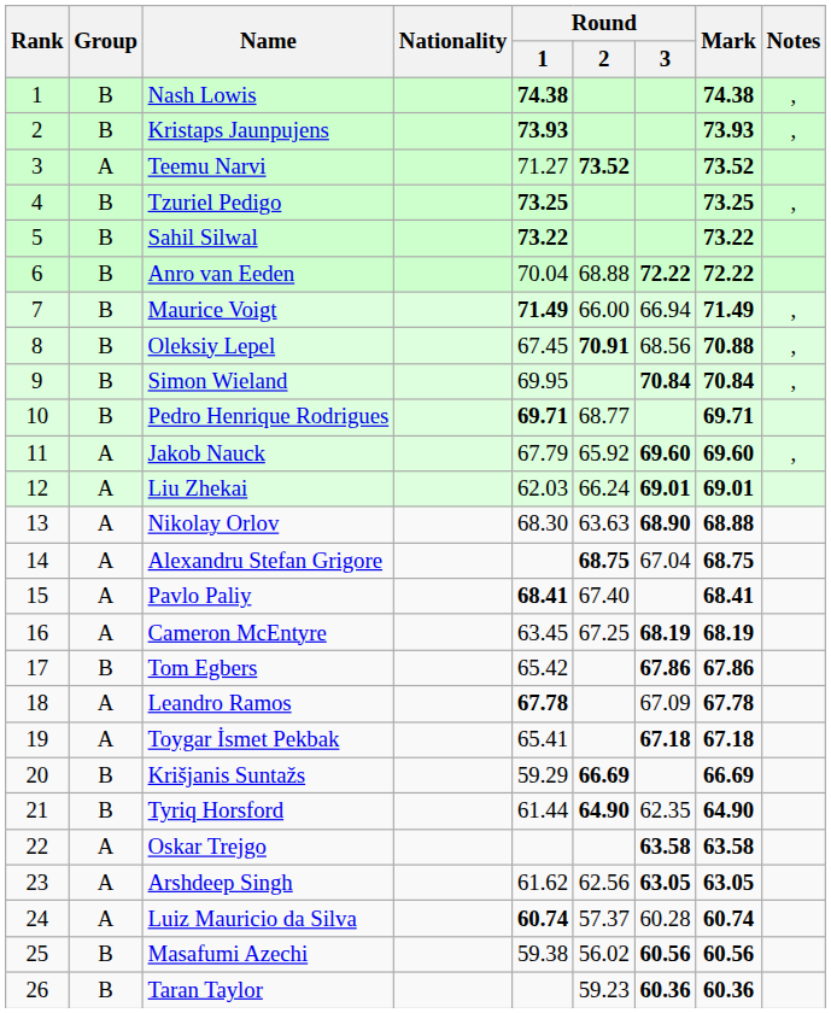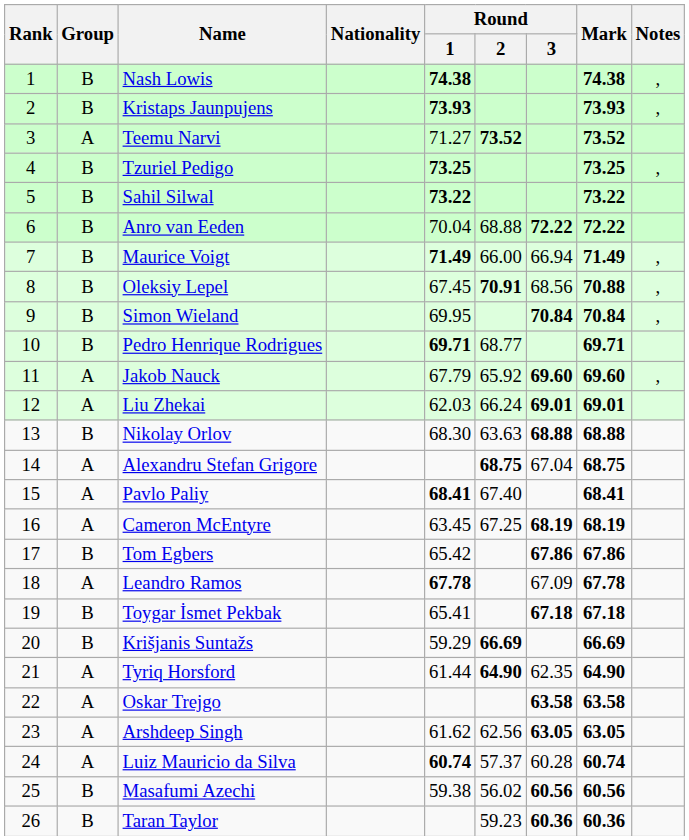 <table class="wikitable sortable" style="text-align:center">
 <tr>
 <th rowspan=2>Rank</th>
 <th rowspan=2>Group</th>
 <th rowspan=2>Name</th>
 <th rowspan=2>Nationality</th>
 <th colspan=3>Round</th>
 <th rowspan=2>Mark</th>
 <th rowspan=2>Notes</th>
 </tr>
 <tr>
 <th>1</th>
 <th>2</th>
 <th>3</th>
 </tr>
 <tr bgcolor="ccffcc">
 <td>1</td>
 <td>B</td>
 <td align="left"><a href='#'>Nash Lowis</a></td>
 <td align="left"></td>
 <td><strong>74.38</strong></td>
 <td></td>
 <td></td>
 <td><strong>74.38</strong></td>
 <td>, </td>
 </tr>
 <tr bgcolor="ccffcc">
 <td>2</td>
 <td>B</td>
 <td align="left"><a href='#'>Kristaps Jaunpujens</a></td>
 <td align="left"></td>
 <td><strong>73.93</strong></td>
 <td></td>
 <td></td>
 <td><strong>73.93</strong></td>
 <td>, </td>
 </tr>
 <tr bgcolor="ccffcc">
 <td>3</td>
 <td>A</td>
 <td align="left"><a href='#'>Teemu Narvi</a></td>
 <td align="left"></td>
 <td>71.27</td>
 <td><strong>73.52</strong></td>
 <td></td>
 <td><strong>73.52</strong></td>
 <td></td>
 </tr>
 <tr bgcolor="ccffcc">
 <td>4</td>
 <td>B</td>
 <td align="left"><a href='#'>Tzuriel Pedigo</a></td>
 <td align="left"></td>
 <td><strong>73.25</strong></td>
 <td></td>
 <td></td>
 <td><strong>73.25</strong></td>
 <td>, </td>
 </tr>
 <tr bgcolor="ccffcc">
 <td>5</td>
 <td>B</td>
 <td align="left"><a href='#'>Sahil Silwal</a></td>
 <td align="left"></td>
 <td><strong>73.22</strong></td>
 <td></td>
 <td></td>
 <td><strong>73.22</strong></td>
 <td></td>
 </tr>
 <tr bgcolor="ccffcc">
 <td>6</td>
 <td>B</td>
 <td align="left"><a href='#'>Anro van Eeden</a></td>
 <td align="left"></td>
 <td>70.04</td>
 <td>68.88</td>
 <td><strong>72.22</strong></td>
 <td><strong>72.22</strong></td>
 <td></td>
 </tr>
 <tr bgcolor="ddffdd">
 <td>7</td>
 <td>B</td>
 <td align="left"><a href='#'>Maurice Voigt</a></td>
 <td align="left"></td>
 <td><strong>71.49</strong></td>
 <td>66.00</td>
 <td>66.94</td>
 <td><strong>71.49</strong></td>
 <td>, </td>
 </tr>
 <tr bgcolor="ddffdd">
 <td>8</td>
 <td>B</td>
 <td align="left"><a href='#'>Oleksiy Lepel</a></td>
 <td align="left"></td>
 <td>67.45</td>
 <td><strong>70.91</strong></td>
 <td>68.56</td>
 <td><strong>70.88</strong></td>
 <td>, </td>
 </tr>
 <tr bgcolor="ddffdd">
 <td>9</td>
 <td>B</td>
 <td align="left"><a href='#'>Simon Wieland</a></td>
 <td align="left"></td>
 <td>69.95</td>
 <td></td>
 <td><strong>70.84</strong></td>
 <td><strong>70.84</strong></td>
 <td>, </td>
 </tr>
 <tr bgcolor="ddffdd">
 <td>10</td>
 <td>B</td>
 <td align="left"><a href='#'>Pedro Henrique Rodrigues</a></td>
 <td align="left"></td>
 <td><strong>69.71</strong></td>
 <td>68.77</td>
 <td></td>
 <td><strong>69.71</strong></td>
 <td></td>
 </tr>
 <tr bgcolor="ddffdd">
 <td>11</td>
 <td>A</td>
 <td align="left"><a href='#'>Jakob Nauck</a></td>
 <td align="left"></td>
 <td>67.79</td>
 <td>65.92</td>
 <td><strong>69.60</strong></td>
 <td><strong>69.60</strong></td>
 <td>, </td>
 </tr>
 <tr bgcolor="ddffdd">
 <td>12</td>
 <td>A</td>
 <td align="left"><a href='#'>Liu Zhekai</a></td>
 <td align="left"></td>
 <td>62.03</td>
 <td>66.24</td>
 <td><strong>69.01</strong></td>
 <td><strong>69.01</strong></td>
 <td></td>
 </tr>
 <tr>
 <td>13</td>
-<td>A</td>
+<td>B</td>
 <td align="left"><a href='#'>Nikolay Orlov</a></td>
 <td align="left"></td>
 <td>68.30</td>
 <td>63.63</td>
-<td><strong>68.90</strong></td>
+<td><strong>68.88</strong></td>
 <td><strong>68.88</strong></td>
 <td></td>
 </tr>
 <tr>
 <td>14</td>
 <td>A</td>
 <td align="left"><a href='#'>Alexandru Stefan Grigore</a></td>
 <td align="left"></td>
 <td></td>
 <td><strong>68.75</strong></td>
 <td>67.04</td>
 <td><strong>68.75</strong></td>
 <td></td>
 </tr>
 <tr>
 <td>15</td>
 <td>A</td>
 <td align="left"><a href='#'>Pavlo Paliy</a></td>
 <td align="left"></td>
 <td><strong>68.41</strong></td>
 <td>67.40</td>
 <td></td>
 <td><strong>68.41</strong></td>
 <td></td>
 </tr>
 <tr>
 <td>16</td>
 <td>A</td>
 <td align="left"><a href='#'>Cameron McEntyre</a></td>
 <td align="left"></td>
 <td>63.45</td>
 <td>67.25</td>
 <td><strong>68.19</strong></td>
 <td><strong>68.19</strong></td>
 <td></td>
 </tr>
 <tr>
 <td>17</td>
 <td>B</td>
 <td align="left"><a href='#'>Tom Egbers</a></td>
 <td align="left"></td>
 <td>65.42</td>
 <td></td>
 <td><strong>67.86</strong></td>
 <td><strong>67.86</strong></td>
 <td></td>
 </tr>
 <tr>
 <td>18</td>
 <td>A</td>
 <td align="left"><a href='#'>Leandro Ramos</a></td>
 <td align="left"></td>
 <td><strong>67.78</strong></td>
 <td></td>
 <td>67.09</td>
 <td><strong>67.78</strong></td>
 <td></td>
 </tr>
 <tr>
 <td>19</td>
-<td>A</td>
+<td>B</td>
 <td align="left"><a href='#'>Toygar İsmet Pekbak</a></td>
 <td align="left"></td>
 <td>65.41</td>
 <td></td>
 <td><strong>67.18</strong></td>
 <td><strong>67.18</strong></td>
 <td></td>
 </tr>
 <tr>
 <td>20</td>
 <td>B</td>
 <td align="left"><a href='#'>Krišjanis Suntažs</a></td>
 <td align="left"></td>
 <td>59.29</td>
 <td><strong>66.69</strong></td>
 <td></td>
 <td><strong>66.69</strong></td>
 <td></td>
 </tr>
 <tr>
 <td>21</td>
-<td>B</td>
+<td>A</td>
 <td align="left"><a href='#'>Tyriq Horsford</a></td>
 <td align="left"></td>
 <td>61.44</td>
 <td><strong>64.90</strong></td>
 <td>62.35</td>
 <td><strong>64.90</strong></td>
 <td></td>
 </tr>
 <tr>
 <td>22</td>
 <td>A</td>
 <td align="left"><a href='#'>Oskar Trejgo</a></td>
 <td align="left"></td>
 <td></td>
 <td></td>
 <td><strong>63.58</strong></td>
 <td><strong>63.58</strong></td>
 <td></td>
 </tr>
 <tr>
 <td>23</td>
 <td>A</td>
 <td align="left"><a href='#'>Arshdeep Singh</a></td>
 <td align="left"></td>
 <td>61.62</td>
 <td>62.56</td>
 <td><strong>63.05</strong></td>
 <td><strong>63.05</strong></td>
 <td></td>
 </tr>
 <tr>
 <td>24</td>
 <td>A</td>
 <td align="left"><a href='#'>Luiz Mauricio da Silva</a></td>
 <td align="left"></td>
 <td><strong>60.74</strong></td>
 <td>57.37</td>
 <td>60.28</td>
 <td><strong>60.74</strong></td>
 <td></td>
 </tr>
 <tr>
 <td>25</td>
 <td>B</td>
 <td align=left><a href='#'>Masafumi Azechi</a></td>
 <td align=left></td>
 <td>59.38</td>
 <td>56.02</td>
 <td><strong>60.56</strong></td>
 <td><strong>60.56</strong></td>
 <td></td>
 </tr>
 <tr>
 <td>26</td>
 <td>B</td>
 <td align="left"><a href='#'>Taran Taylor</a></td>
 <td align="left"></td>
 <td></td>
 <td>59.23</td>
 <td><strong>60.36</strong></td>
 <td><strong>60.36</strong></td>
 <td></td>
 </tr>
 </table>
